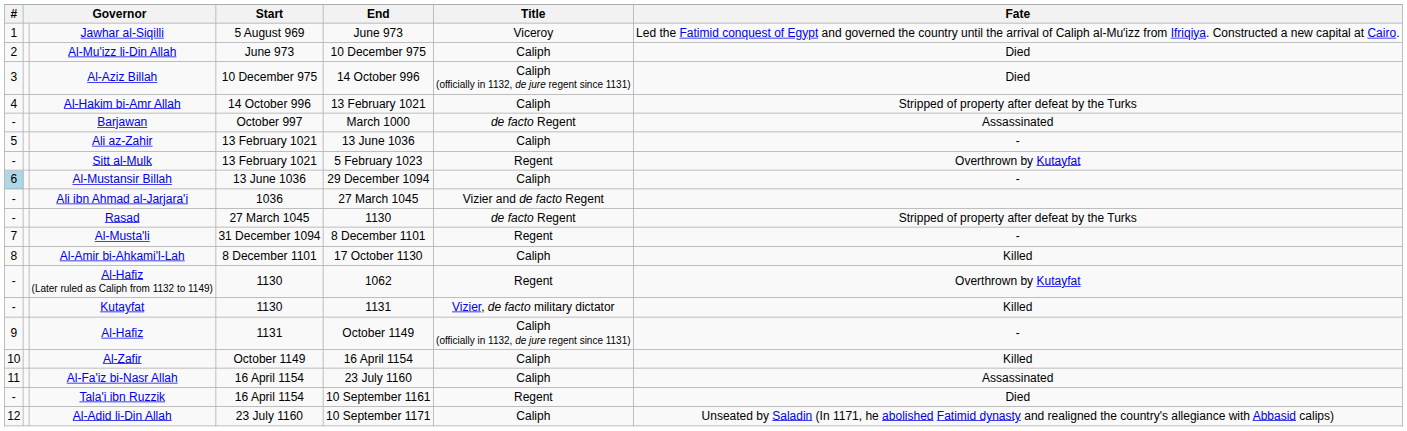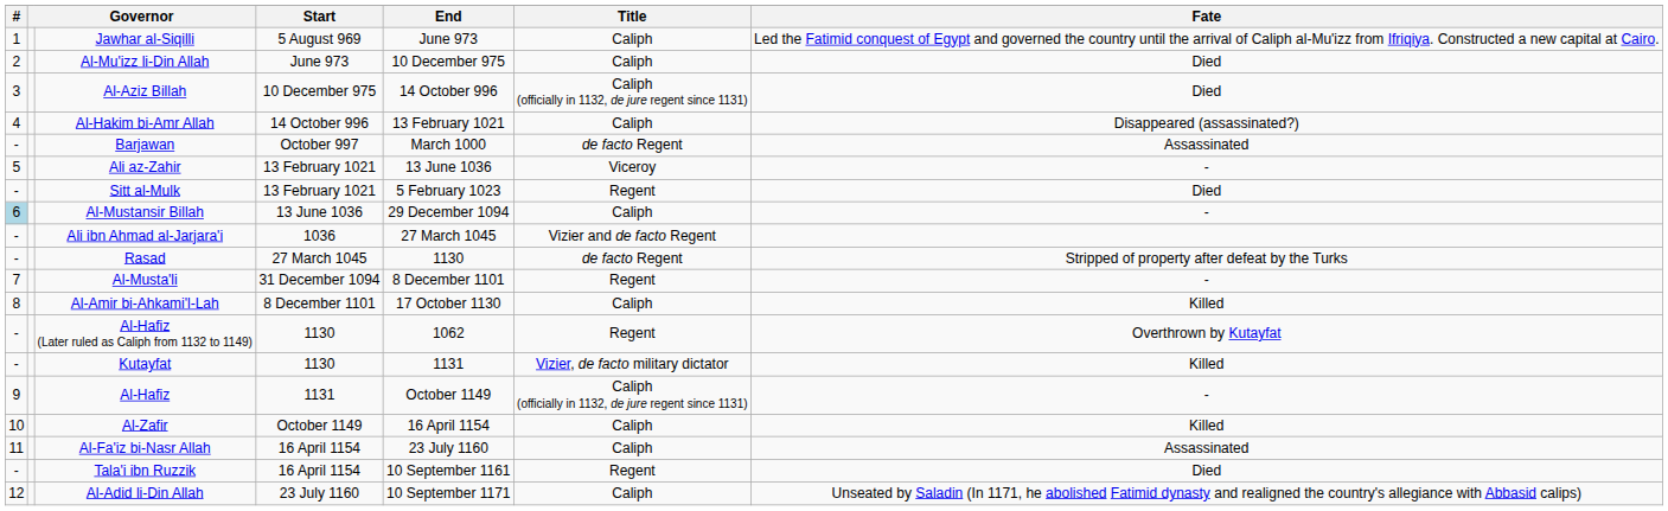 <table class="wikitable" style="text-align:center">
 <tr style="background:#cccccc">
 </tr>
 <tr>
 <th>#</th>
 <th colspan=2>Governor</th>
 <th>Start</th>
 <th>End</th>
 <th>Title</th>
 <th>Fate</th>
 </tr>
 <tr>
 <td>1</td>
 <td></td>
 <td><a href='#'>Jawhar al-Siqilli</a></td>
 <td>5 August 969</td>
 <td>June 973</td>
-<td>Viceroy</td>
+<td>Caliph</td>
 <td>Led the <a href='#'>Fatimid conquest of Egypt</a> and governed the country until the arrival of Caliph al-Mu'izz from <a href='#'>Ifriqiya</a>. Constructed a new capital at <a href='#'>Cairo</a>.</td>
 </tr>
 <tr>
 <td>2</td>
 <td></td>
 <td><a href='#'>Al-Mu'izz li-Din Allah</a></td>
 <td>June 973</td>
 <td>10 December 975</td>
 <td>Caliph</td>
 <td>Died</td>
 </tr>
 <tr>
 <td>3</td>
 <td></td>
 <td><a href='#'>Al-Aziz Billah</a></td>
 <td>10 December 975</td>
 <td>14 October 996</td>
 <td>Caliph<br><small>(officially in 1132, <em>de jure</em> regent since 1131)</small></td>
 <td>Died</td>
 </tr>
 <tr>
 <td>4</td>
 <td></td>
 <td><a href='#'>Al-Hakim bi-Amr Allah</a></td>
 <td>14 October 996</td>
 <td>13 February 1021</td>
 <td>Caliph</td>
-<td>Stripped of property after defeat by the Turks</td>
+<td>Disappeared (assassinated?)</td>
 </tr>
 <tr>
 <td>-</td>
 <td></td>
 <td><a href='#'>Barjawan</a></td>
 <td>October 997</td>
 <td>March 1000</td>
 <td><em>de facto</em> Regent</td>
 <td>Assassinated</td>
 </tr>
 <tr>
 <td>5</td>
 <td></td>
 <td><a href='#'>Ali az-Zahir</a></td>
 <td>13 February 1021</td>
 <td>13 June 1036</td>
-<td>Caliph</td>
+<td>Viceroy</td>
 <td>-</td>
 </tr>
 <tr>
 <td>-</td>
 <td></td>
 <td><a href='#'>Sitt al-Mulk</a></td>
 <td>13 February 1021</td>
 <td>5 February 1023</td>
 <td>Regent</td>
-<td>Overthrown by <a href='#'>Kutayfat</a></td>
+<td>Died</td>
 </tr>
 <tr>
 <td style="background: lightblue;">6</td>
 <td></td>
 <td><a href='#'>Al-Mustansir Billah</a></td>
 <td>13 June 1036</td>
 <td>29 December 1094</td>
 <td>Caliph</td>
 <td>-</td>
 </tr>
 <tr>
 <td>-</td>
 <td></td>
 <td><a href='#'>Ali ibn Ahmad al-Jarjara'i</a></td>
 <td>1036</td>
 <td>27 March 1045</td>
 <td>Vizier and <em>de facto</em> Regent</td>
 <td></td>
 </tr>
 <tr>
 <td>-</td>
 <td></td>
 <td><a href='#'>Rasad</a></td>
 <td>27 March 1045</td>
 <td>1130</td>
 <td><em>de facto</em> Regent</td>
 <td>Stripped of property after defeat by the Turks</td>
 </tr>
 <tr>
 <td>7</td>
 <td></td>
 <td><a href='#'>Al-Musta'li</a></td>
 <td>31 December 1094</td>
 <td>8 December 1101</td>
 <td>Regent</td>
 <td>-</td>
 </tr>
 <tr>
 <td>8</td>
 <td></td>
 <td><a href='#'>Al-Amir bi-Ahkami'l-Lah</a></td>
 <td>8 December 1101</td>
 <td>17 October 1130</td>
 <td>Caliph</td>
 <td>Killed</td>
 </tr>
 <tr>
 <td>-</td>
 <td></td>
 <td><a href='#'>Al-Hafiz</a><br><small>(Later ruled as Caliph from 1132 to 1149)</small></td>
 <td>1130</td>
 <td>1062</td>
 <td>Regent</td>
 <td>Overthrown by <a href='#'>Kutayfat</a></td>
 </tr>
 <tr>
 <td>-</td>
 <td></td>
 <td><a href='#'>Kutayfat</a></td>
 <td>1130</td>
 <td>1131</td>
 <td><a href='#'>Vizier</a>, <em>de facto</em> military dictator</td>
 <td>Killed</td>
 </tr>
 <tr>
 <td>9</td>
 <td></td>
 <td><a href='#'>Al-Hafiz</a></td>
 <td>1131</td>
 <td>October 1149</td>
 <td>Caliph<br><small>(officially in 1132, <em>de jure</em> regent since 1131)</small></td>
 <td>-</td>
 </tr>
 <tr>
 <td>10</td>
 <td></td>
 <td><a href='#'>Al-Zafir</a></td>
 <td>October 1149</td>
 <td>16 April 1154</td>
 <td>Caliph</td>
 <td>Killed</td>
 </tr>
 <tr>
 <td>11</td>
 <td></td>
 <td><a href='#'>Al-Fa'iz bi-Nasr Allah</a></td>
 <td>16 April 1154</td>
 <td>23 July 1160</td>
 <td>Caliph</td>
 <td>Assassinated</td>
 </tr>
 <tr>
 <td>-</td>
 <td></td>
 <td><a href='#'>Tala'i ibn Ruzzik</a></td>
 <td>16 April 1154</td>
 <td>10 September 1161</td>
 <td>Regent</td>
 <td>Died</td>
 </tr>
 <tr>
 <td>12</td>
 <td></td>
 <td><a href='#'>Al-Adid li-Din Allah</a></td>
 <td>23 July 1160</td>
 <td>10 September 1171</td>
 <td>Caliph</td>
 <td>Unseated by <a href='#'>Saladin</a> (In 1171, he <a href='#'>abolished</a> <a href='#'>Fatimid dynasty</a> and realigned the country's allegiance with <a href='#'>Abbasid</a> calips)</td>
 </tr>
 </table>
